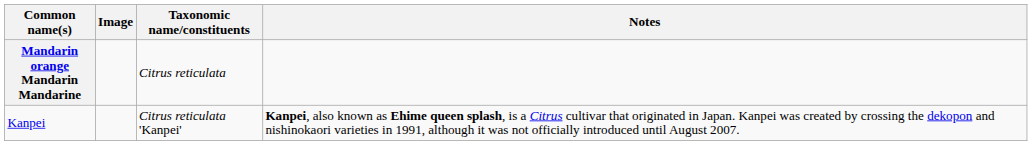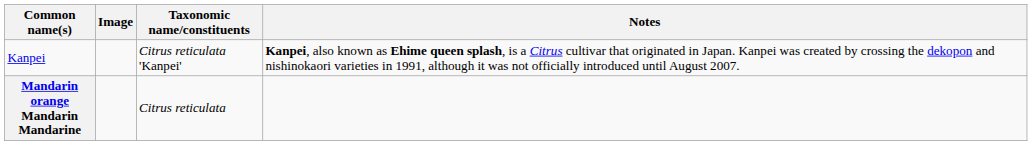 <table class="wikitable sortable">
 <tr>
 <th scope="col">Common<br>name(s)</th>
 <th scope="col">Image</th>
 <th scope="col">Taxonomic<br>name/constituents</th>
 <th scope="col">Notes</th>
 </tr>
 <tr>
+<td scope="row"><a href='#'>Kanpei</a></td>
+<td></td>
+<td><em>Citrus reticulata</em> 'Kanpei'</td>
+<td><strong>Kanpei</strong>, also known as <strong>Ehime queen splash</strong>, is a <em><a href='#'>Citrus</a></em> cultivar that originated in Japan. Kanpei was created by crossing the <a href='#'>dekopon</a> and nishinokaori varieties in 1991, although it was not officially introduced until August 2007.</td>
+</tr>
+<tr>
 <th scope="row"><a href='#'>Mandarin orange</a><br>Mandarin<br>Mandarine</th>
 <td></td>
 <td><em>Citrus reticulata</em></td>
 <td></td>
 </tr>
-<tr>
-<td scope="row"><a href='#'>Kanpei</a></td>
-<td></td>
-<td><em>Citrus reticulata</em> 'Kanpei'</td>
-<td><strong>Kanpei</strong>, also known as <strong>Ehime queen splash</strong>, is a <em><a href='#'>Citrus</a></em> cultivar that originated in Japan. Kanpei was created by crossing the <a href='#'>dekopon</a> and nishinokaori varieties in 1991, although it was not officially introduced until August 2007.</td>
-</tr>
 </table>
